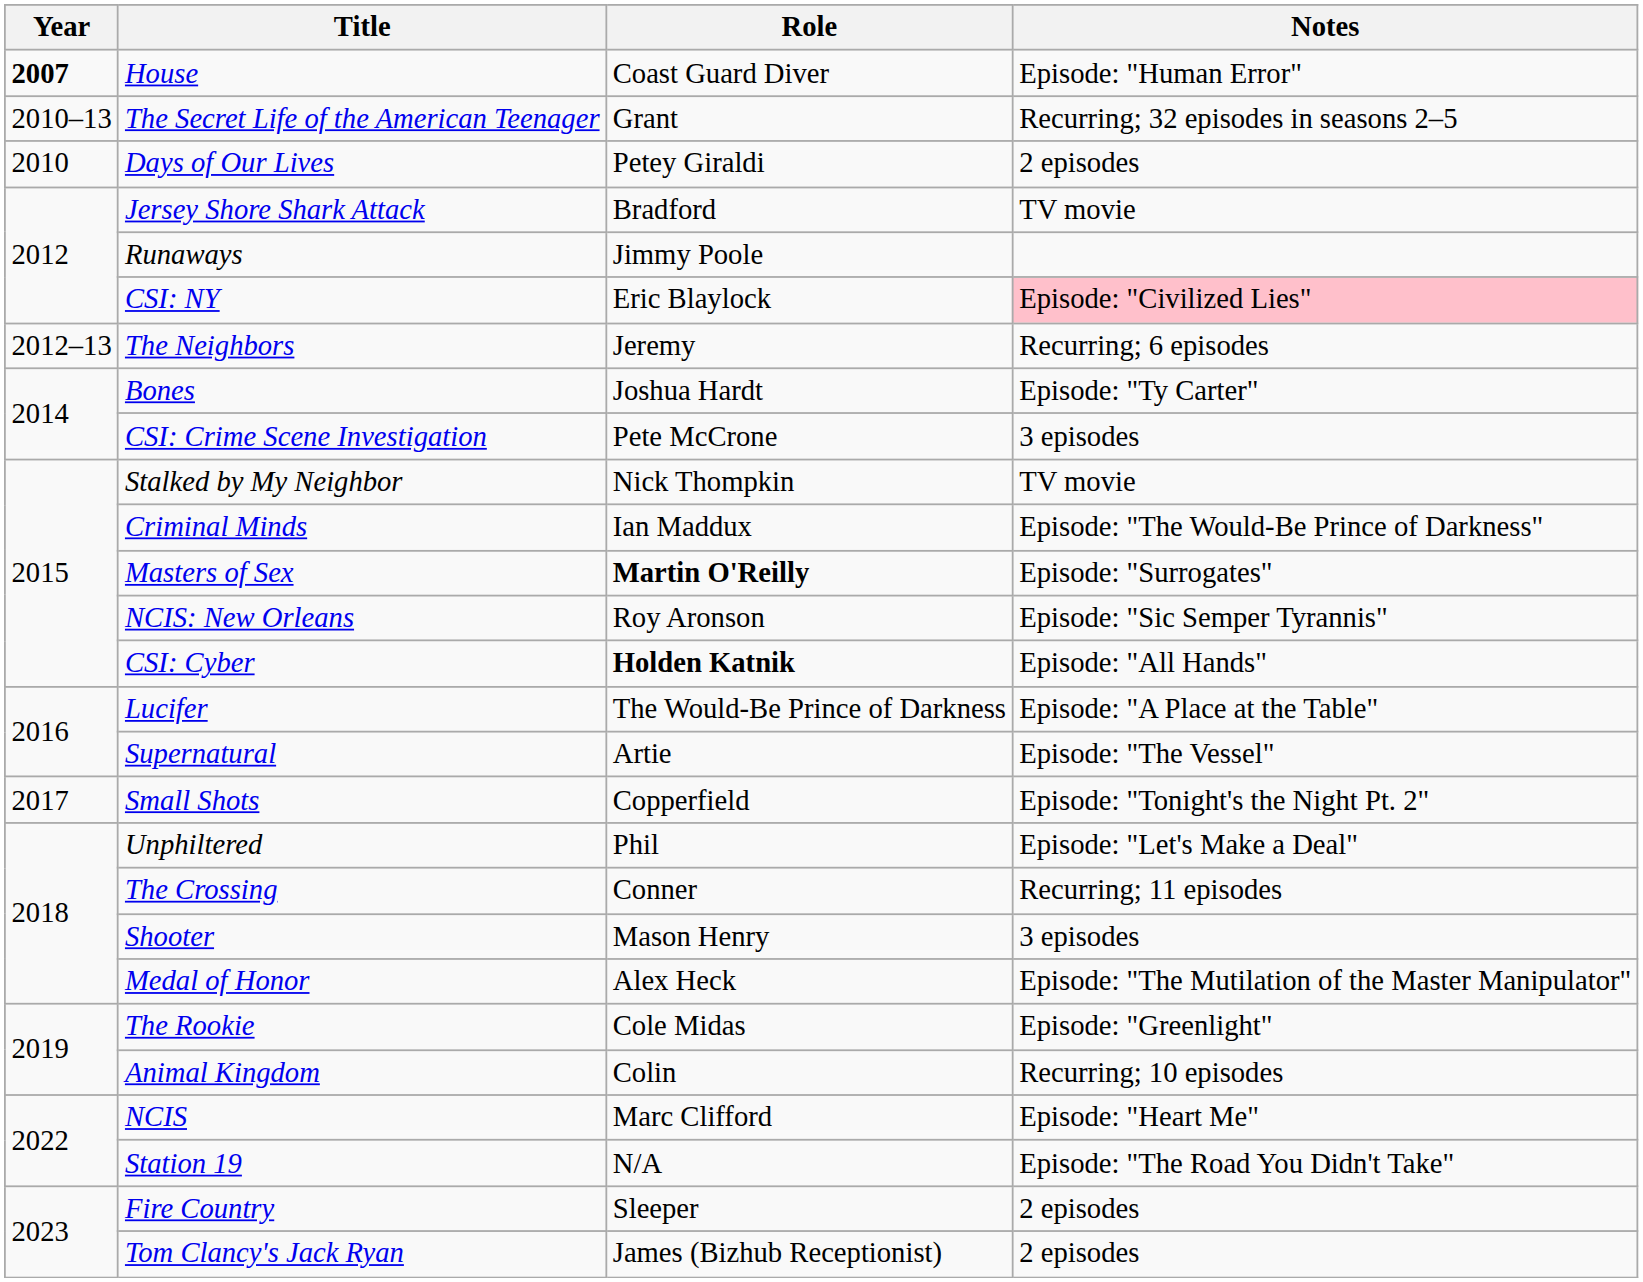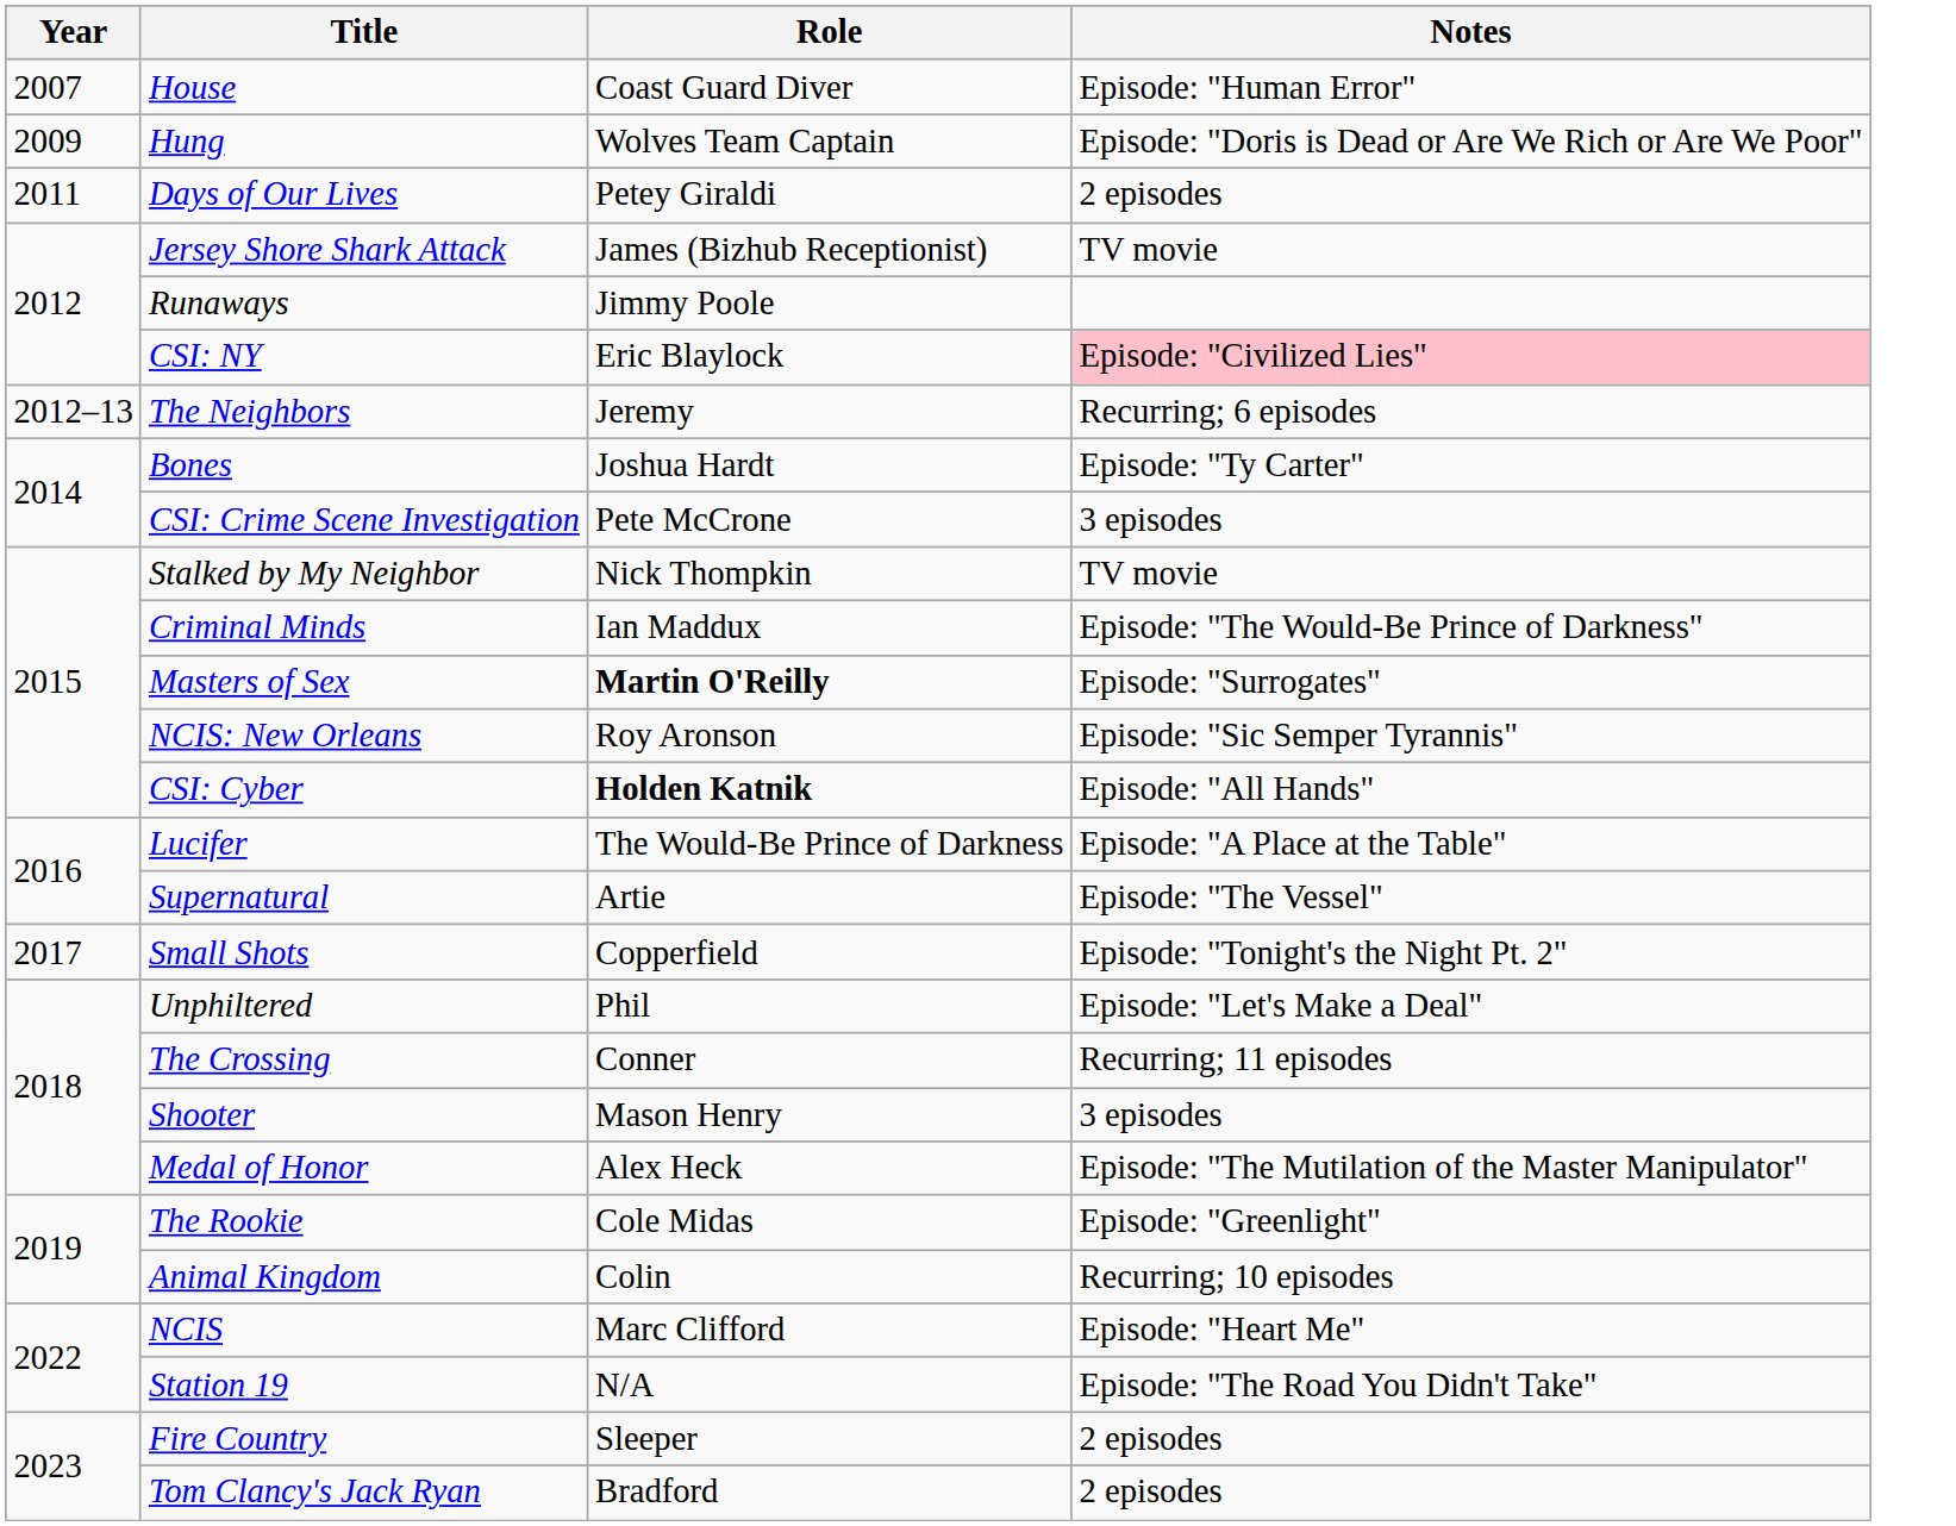 <table class="wikitable sortable">
 <tr>
 <th>Year</th>
 <th>Title</th>
 <th>Role</th>
 <th class="unsortable">Notes</th>
 </tr>
 <tr>
-<td><strong>2007</strong></td>
+<td>2007</td>
 <td><em><a href='#'>House</a></em></td>
 <td>Coast Guard Diver</td>
 <td>Episode: "Human Error"</td>
 </tr>
 <tr>
-<td>2010–13</td>
-<td><em><a href='#'>The Secret Life of the American Teenager</a></em></td>
-<td>Grant</td>
-<td>Recurring; 32 episodes in seasons 2–5</td>
+<td>2009</td>
+<td><em><a href='#'>Hung</a></em></td>
+<td>Wolves Team Captain</td>
+<td>Episode: "Doris is Dead or Are We Rich or Are We Poor"</td>
 </tr>
 <tr>
-<td>2010</td>
+<td>2011</td>
 <td><em><a href='#'>Days of Our Lives</a></em></td>
 <td>Petey Giraldi</td>
 <td>2 episodes</td>
 </tr>
 <tr>
 <td rowspan="3">2012</td>
 <td><em><a href='#'>Jersey Shore Shark Attack</a></em></td>
-<td>Bradford</td>
+<td>James (Bizhub Receptionist)</td>
 <td>TV movie</td>
 </tr>
 <tr>
 <td><em>Runaways</em></td>
 <td>Jimmy Poole</td>
 <td></td>
 </tr>
 <tr>
 <td><em><a href='#'>CSI: NY</a></em></td>
 <td>Eric Blaylock</td>
 <td style="background: pink;">Episode: "Civilized Lies"</td>
 </tr>
 <tr>
 <td>2012–13</td>
 <td><em><a href='#'>The Neighbors</a></em></td>
 <td>Jeremy</td>
 <td>Recurring; 6 episodes</td>
 </tr>
 <tr>
 <td rowspan="2">2014</td>
 <td><em><a href='#'>Bones</a></em></td>
 <td>Joshua Hardt</td>
 <td>Episode: "Ty Carter"</td>
 </tr>
 <tr>
 <td><em><a href='#'>CSI: Crime Scene Investigation</a></em></td>
 <td>Pete McCrone</td>
 <td>3 episodes</td>
 </tr>
 <tr>
 <td rowspan="5">2015</td>
 <td><em>Stalked by My Neighbor</em></td>
 <td>Nick Thompkin</td>
 <td>TV movie</td>
 </tr>
 <tr>
 <td><em><a href='#'>Criminal Minds</a></em></td>
 <td>Ian Maddux</td>
 <td>Episode: "The Would-Be Prince of Darkness"</td>
 </tr>
 <tr>
 <td><em><a href='#'>Masters of Sex</a></em></td>
 <td><strong>Martin O'Reilly</strong></td>
 <td>Episode: "Surrogates"</td>
 </tr>
 <tr>
 <td><em><a href='#'>NCIS: New Orleans</a></em></td>
 <td>Roy Aronson</td>
 <td>Episode: "Sic Semper Tyrannis"</td>
 </tr>
 <tr>
 <td><em><a href='#'>CSI: Cyber</a></em></td>
 <td><strong>Holden Katnik</strong></td>
 <td>Episode: "All Hands"</td>
 </tr>
 <tr>
 <td rowspan="2">2016</td>
 <td><em><a href='#'>Lucifer</a></em></td>
 <td>The Would-Be Prince of Darkness</td>
 <td>Episode: "A Place at the Table"</td>
 </tr>
 <tr>
 <td><em><a href='#'>Supernatural</a></em></td>
 <td>Artie</td>
 <td>Episode: "The Vessel"</td>
 </tr>
 <tr>
 <td>2017</td>
 <td><em><a href='#'>Small Shots</a></em></td>
 <td>Copperfield</td>
 <td>Episode: "Tonight's the Night Pt. 2"</td>
 </tr>
 <tr>
 <td rowspan="4">2018</td>
 <td><em>Unphiltered</em></td>
 <td>Phil</td>
 <td>Episode: "Let's Make a Deal"</td>
 </tr>
 <tr>
 <td><em><a href='#'>The Crossing</a></em></td>
 <td>Conner</td>
 <td>Recurring; 11 episodes</td>
 </tr>
 <tr>
 <td><em><a href='#'>Shooter</a></em></td>
 <td>Mason Henry</td>
 <td>3 episodes</td>
 </tr>
 <tr>
 <td><em><a href='#'>Medal of Honor</a></em></td>
 <td>Alex Heck</td>
 <td>Episode: "The Mutilation of the Master Manipulator"</td>
 </tr>
 <tr>
 <td rowspan="2">2019</td>
 <td><em><a href='#'>The Rookie</a></em></td>
 <td>Cole Midas</td>
 <td>Episode: "Greenlight"</td>
 </tr>
 <tr>
 <td><em><a href='#'>Animal Kingdom</a></em></td>
 <td>Colin</td>
 <td>Recurring; 10 episodes</td>
 </tr>
 <tr>
 <td rowspan="2">2022</td>
 <td><em><a href='#'>NCIS</a></em></td>
 <td>Marc Clifford</td>
 <td>Episode: "Heart Me"</td>
 </tr>
 <tr>
 <td><em><a href='#'>Station 19</a></em></td>
 <td>N/A</td>
 <td>Episode: "The Road You Didn't Take"</td>
 </tr>
 <tr>
 <td rowspan="2">2023</td>
 <td><em><a href='#'>Fire Country</a></em></td>
 <td>Sleeper</td>
 <td>2 episodes</td>
 </tr>
 <tr>
 <td><em><a href='#'>Tom Clancy's Jack Ryan</a></em></td>
-<td>James (Bizhub Receptionist)</td>
+<td>Bradford</td>
 <td>2 episodes</td>
 </tr>
 </table>
